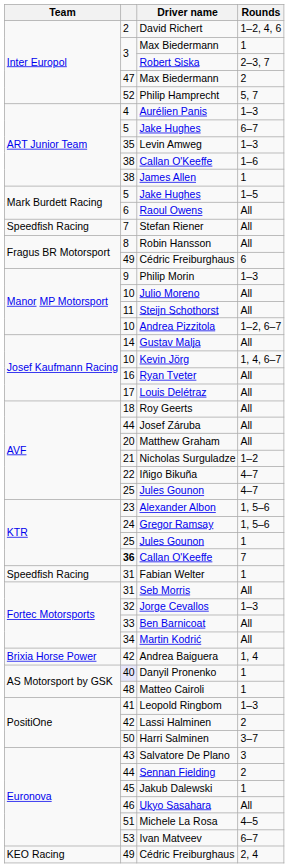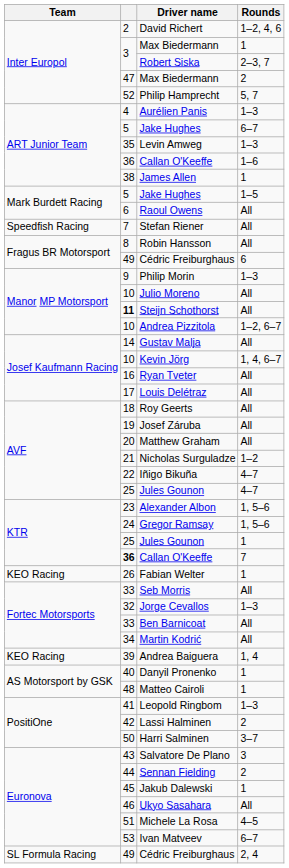 <table class="wikitable" style="font-size: 85%;">
 <tr>
 <th>Team</th>
 <th></th>
 <th>Driver name</th>
 <th>Rounds</th>
 </tr>
 <tr>
 <td rowspan=5> <a href='#'>Inter Europol</a></td>
 <td>2</td>
 <td> David Richert</td>
 <td>1–2, 4, 6</td>
 </tr>
 <tr>
 <td rowspan=2>3</td>
 <td> Max Biedermann</td>
 <td>1</td>
 </tr>
 <tr>
 <td> <a href='#'>Robert Siska</a></td>
 <td>2–3, 7</td>
 </tr>
 <tr>
 <td>47</td>
 <td> Max Biedermann</td>
 <td>2</td>
 </tr>
 <tr>
 <td>52</td>
 <td> Philip Hamprecht</td>
 <td>5, 7</td>
 </tr>
 <tr>
 <td rowspan=5> <a href='#'>ART Junior Team</a></td>
 <td>4</td>
 <td> <a href='#'>Aurélien Panis</a></td>
 <td>1–3</td>
 </tr>
 <tr>
 <td>5</td>
 <td> <a href='#'>Jake Hughes</a></td>
 <td>6–7</td>
 </tr>
 <tr>
 <td>35</td>
 <td> Levin Amweg</td>
 <td>1–3</td>
 </tr>
 <tr>
-<td>38</td>
+<td>36</td>
 <td> <a href='#'>Callan O'Keeffe</a></td>
 <td>1–6</td>
 </tr>
 <tr>
 <td>38</td>
 <td> <a href='#'>James Allen</a></td>
 <td>1</td>
 </tr>
 <tr>
 <td rowspan=2> Mark Burdett Racing</td>
 <td>5</td>
 <td> <a href='#'>Jake Hughes</a></td>
 <td>1–5</td>
 </tr>
 <tr>
 <td>6</td>
 <td> <a href='#'>Raoul Owens</a></td>
 <td>All</td>
 </tr>
 <tr>
 <td> Speedfish Racing</td>
 <td>7</td>
 <td> Stefan Riener</td>
 <td>All</td>
 </tr>
 <tr>
 <td rowspan=2> Fragus BR Motorsport</td>
 <td>8</td>
 <td> Robin Hansson</td>
 <td>All</td>
 </tr>
 <tr>
 <td>49</td>
 <td> Cédric Freiburghaus</td>
 <td>6</td>
 </tr>
 <tr>
 <td rowspan=4> <a href='#'>Manor</a> <a href='#'>MP Motorsport</a></td>
 <td>9</td>
 <td> Philip Morin</td>
 <td>1–3</td>
 </tr>
 <tr>
 <td>10</td>
 <td> <a href='#'>Julio Moreno</a></td>
 <td>All</td>
 </tr>
 <tr>
-<td>11</td>
+<td><strong>11</strong></td>
 <td> <a href='#'>Steijn Schothorst</a></td>
 <td>All</td>
 </tr>
 <tr>
 <td>10</td>
 <td> <a href='#'>Andrea Pizzitola</a></td>
 <td>1–2, 6–7</td>
 </tr>
 <tr>
 <td rowspan=4> <a href='#'>Josef Kaufmann Racing</a></td>
 <td>14</td>
 <td> <a href='#'>Gustav Malja</a></td>
 <td>All</td>
 </tr>
 <tr>
 <td>10</td>
 <td> <a href='#'>Kevin Jörg</a></td>
 <td>1, 4, 6–7</td>
 </tr>
 <tr>
 <td>16</td>
 <td> <a href='#'>Ryan Tveter</a></td>
 <td>All</td>
 </tr>
 <tr>
 <td>17</td>
 <td> <a href='#'>Louis Delétraz</a></td>
 <td>All</td>
 </tr>
 <tr>
 <td rowspan=6> <a href='#'>AVF</a></td>
 <td>18</td>
 <td> Roy Geerts</td>
 <td>All</td>
 </tr>
 <tr>
-<td>44</td>
+<td>19</td>
 <td> Josef Záruba</td>
 <td>All</td>
 </tr>
 <tr>
 <td>20</td>
 <td> Matthew Graham</td>
 <td>All</td>
 </tr>
 <tr>
 <td>21</td>
 <td> Nicholas Surguladze</td>
 <td>1–2</td>
 </tr>
 <tr>
 <td>22</td>
 <td> Iñigo Bikuña</td>
 <td>4–7</td>
 </tr>
 <tr>
 <td>25</td>
 <td> <a href='#'>Jules Gounon</a></td>
 <td>4–7</td>
 </tr>
 <tr>
 <td rowspan=4> <a href='#'>KTR</a></td>
 <td>23</td>
 <td> <a href='#'>Alexander Albon</a></td>
 <td>1, 5–6</td>
 </tr>
 <tr>
 <td>24</td>
 <td> <a href='#'>Gregor Ramsay</a></td>
 <td>1, 5–6</td>
 </tr>
 <tr>
 <td>25</td>
 <td> <a href='#'>Jules Gounon</a></td>
 <td>1</td>
 </tr>
 <tr>
 <td><strong>36</strong></td>
 <td> <a href='#'>Callan O'Keeffe</a></td>
 <td>7</td>
 </tr>
 <tr>
-<td> Speedfish Racing</td>
-<td>31</td>
+<td> KEO Racing</td>
+<td>26</td>
 <td> Fabian Welter</td>
 <td>1</td>
 </tr>
 <tr>
 <td rowspan=4> <a href='#'>Fortec Motorsports</a></td>
-<td>31</td>
+<td>33</td>
 <td> <a href='#'>Seb Morris</a></td>
 <td>All</td>
 </tr>
 <tr>
 <td>32</td>
 <td> <a href='#'>Jorge Cevallos</a></td>
 <td>1–3</td>
 </tr>
 <tr>
 <td>33</td>
 <td> <a href='#'>Ben Barnicoat</a></td>
 <td>All</td>
 </tr>
 <tr>
 <td>34</td>
 <td> <a href='#'>Martin Kodrić</a></td>
 <td>All</td>
 </tr>
 <tr>
-<td> <a href='#'>Brixia Horse Power</a></td>
-<td>42</td>
+<td> KEO Racing</td>
+<td>39</td>
 <td> Andrea Baiguera</td>
 <td>1, 4</td>
 </tr>
 <tr>
 <td rowspan=2> AS Motorsport by GSK</td>
-<td style="background: lavender;">40</td>
+<td>40</td>
 <td> Danyil Pronenko</td>
 <td>1</td>
 </tr>
 <tr>
 <td>48</td>
 <td> Matteo Cairoli</td>
 <td>1</td>
 </tr>
 <tr>
 <td rowspan=3> PositiOne</td>
 <td>41</td>
 <td> Leopold Ringbom</td>
 <td>1–3</td>
 </tr>
 <tr>
 <td>42</td>
 <td> Lassi Halminen</td>
 <td>2</td>
 </tr>
 <tr>
 <td>50</td>
 <td> Harri Salminen</td>
 <td>3–7</td>
 </tr>
 <tr>
 <td rowspan=6> <a href='#'>Euronova</a></td>
 <td>43</td>
 <td> Salvatore De Plano</td>
 <td>3</td>
 </tr>
 <tr>
 <td>44</td>
 <td> <a href='#'>Sennan Fielding</a></td>
 <td>2</td>
 </tr>
 <tr>
 <td>45</td>
 <td> Jakub Dalewski</td>
 <td>1</td>
 </tr>
 <tr>
 <td>46</td>
 <td> <a href='#'>Ukyo Sasahara</a></td>
 <td>All</td>
 </tr>
 <tr>
 <td>51</td>
 <td> Michele La Rosa</td>
 <td>4–5</td>
 </tr>
 <tr>
 <td>53</td>
 <td> Ivan Matveev</td>
 <td>6–7</td>
 </tr>
 <tr>
-<td> KEO Racing</td>
+<td> SL Formula Racing</td>
 <td>49</td>
 <td> Cédric Freiburghaus</td>
 <td>2, 4</td>
 </tr>
 </table>
